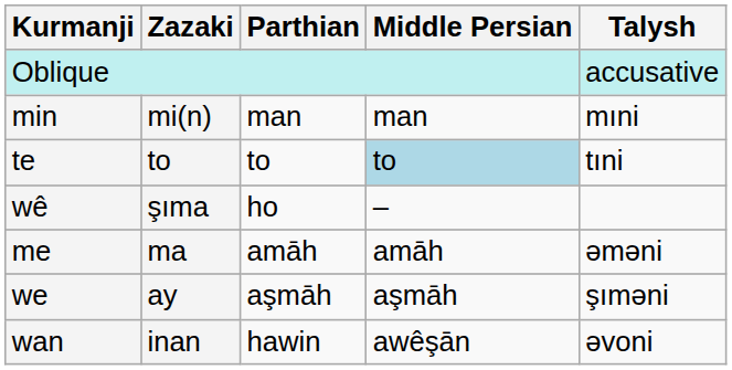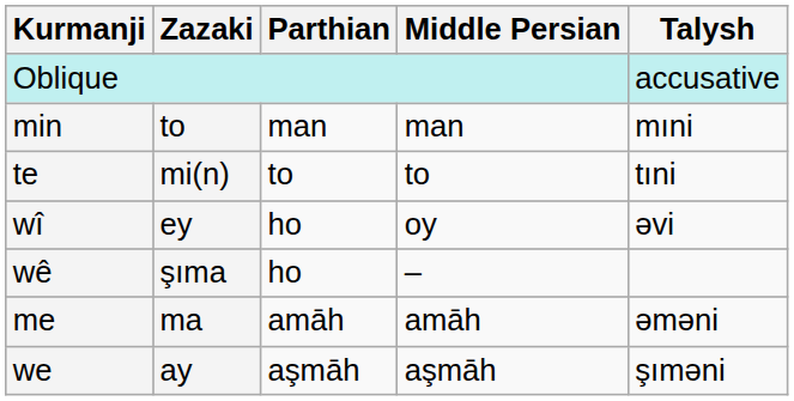 <table class="wikitable">
 <tr>
 <th>Kurmanji</th>
 <th>Zazaki </th>
 <th>Parthian</th>
 <th>Middle Persian</th>
 <th style="background:#F4F4F4">Talysh</th>
 </tr>
 <tr bgcolor="#c0f0f0">
 <td colspan="4"><div>Oblique</div></td>
 <td><div>accusative</div></td>
 </tr>
 <tr>
 <td style="background:#F4F4F4">min</td>
-<td style="background:#F4F4F4">mi(n)</td>
+<td style="background:#F4F4F4">to</td>
 <td>man</td>
 <td>man</td>
 <td>mıni</td>
 </tr>
 <tr>
 <td style="background:#F4F4F4">te</td>
-<td style="background:#F4F4F4">to</td>
+<td style="background:#F4F4F4">mi(n)</td>
 <td>to</td>
-<td style="background: lightblue;">to</td>
+<td>to</td>
 <td>tıni</td>
+</tr>
+<tr>
+<td style="background:#F4F4F4">wî</td>
+<td style="background:#F4F4F4">ey</td>
+<td>ho</td>
+<td>oy</td>
+<td>əvi</td>
 </tr>
 <tr>
 <td style="background:#F4F4F4">wê</td>
 <td style="background:#F4F4F4">şıma</td>
 <td>ho</td>
 <td>–</td>
 <td></td>
 </tr>
 <tr>
 <td style="background:#F4F4F4">me</td>
 <td style="background:#F4F4F4">ma</td>
 <td>amāh</td>
 <td>amāh</td>
 <td>əməni</td>
 </tr>
 <tr>
 <td style="background:#F4F4F4">we</td>
 <td style="background:#F4F4F4">ay</td>
 <td>aşmāh</td>
 <td>aşmāh</td>
 <td>şıməni</td>
 </tr>
-<tr>
-<td style="background:#F4F4F4">wan</td>
-<td style="background:#F4F4F4">inan</td>
-<td>hawin</td>
-<td>awêşān</td>
-<td>əvoni</td>
-</tr>
 </table>
